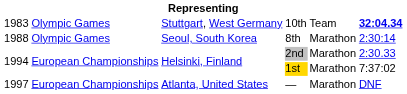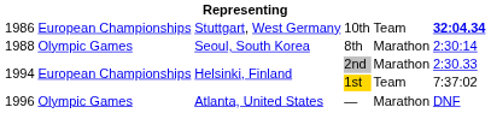 <table>
 <tr>
 <th colspan="6">Representing </th>
 </tr>
 <tr>
-<td>1983</td>
-<td><a href='#'>Olympic Games</a></td>
+<td>1986</td>
+<td><a href='#'>European Championships</a></td>
 <td><a href='#'>Stuttgart</a>, <a href='#'>West Germany</a></td>
 <td>10th</td>
 <td>Team</td>
 <td><strong><a href='#'>32:04.34</a></strong></td>
 </tr>
 <tr>
 <td>1988</td>
 <td><a href='#'>Olympic Games</a></td>
 <td><a href='#'>Seoul, South Korea</a></td>
 <td>8th</td>
 <td>Marathon</td>
 <td><a href='#'>2:30:14</a></td>
 </tr>
 <tr>
 <td rowspan=2>1994</td>
 <td rowspan=2><a href='#'>European Championships</a></td>
 <td rowspan=2><a href='#'>Helsinki, Finland</a></td>
 <td bgcolor="silver">2nd</td>
 <td>Marathon</td>
 <td><a href='#'>2:30.33</a></td>
 </tr>
 <tr>
 <td bgcolor=gold>1st</td>
-<td>Marathon</td>
+<td>Team</td>
 <td>7:37:02</td>
 </tr>
 <tr>
-<td>1997</td>
-<td><a href='#'>European Championships</a></td>
+<td>1996</td>
+<td><a href='#'>Olympic Games</a></td>
 <td><a href='#'>Atlanta, United States</a></td>
 <td>—</td>
 <td>Marathon</td>
 <td><a href='#'>DNF</a></td>
 </tr>
 </table>
